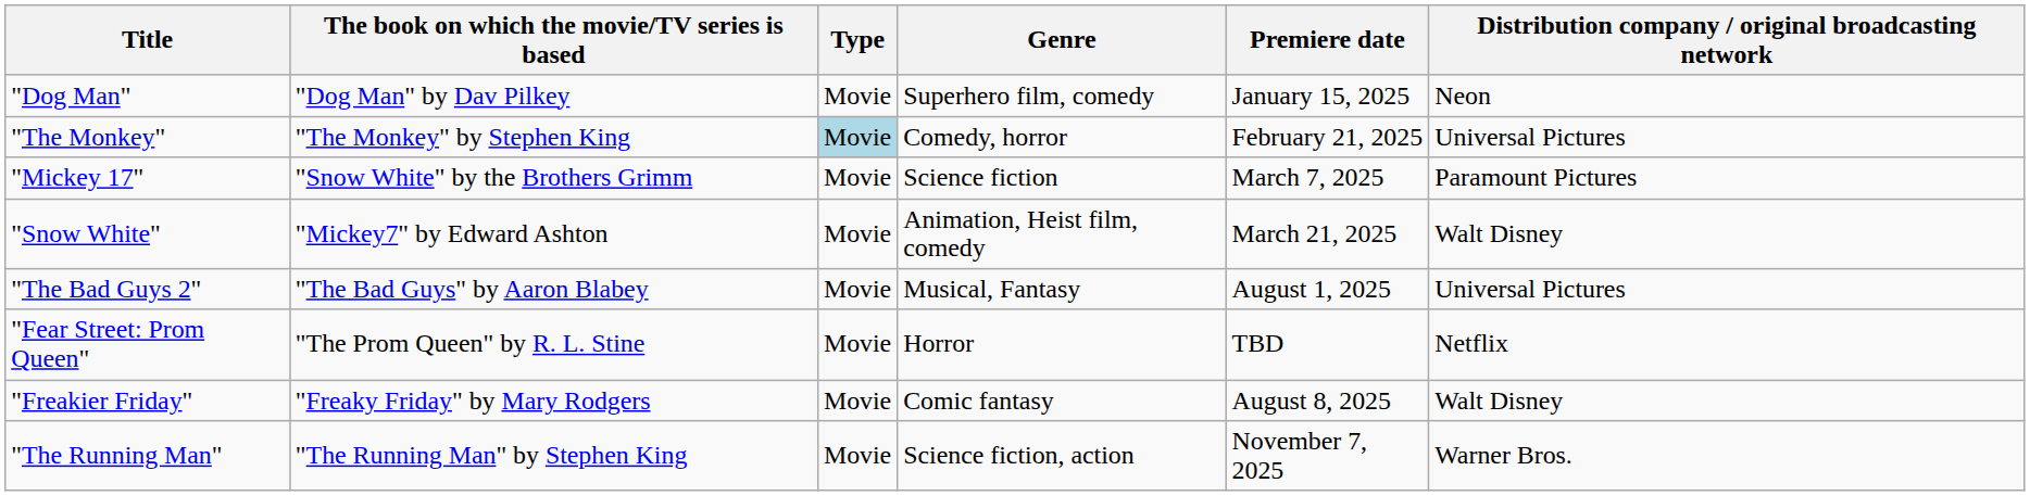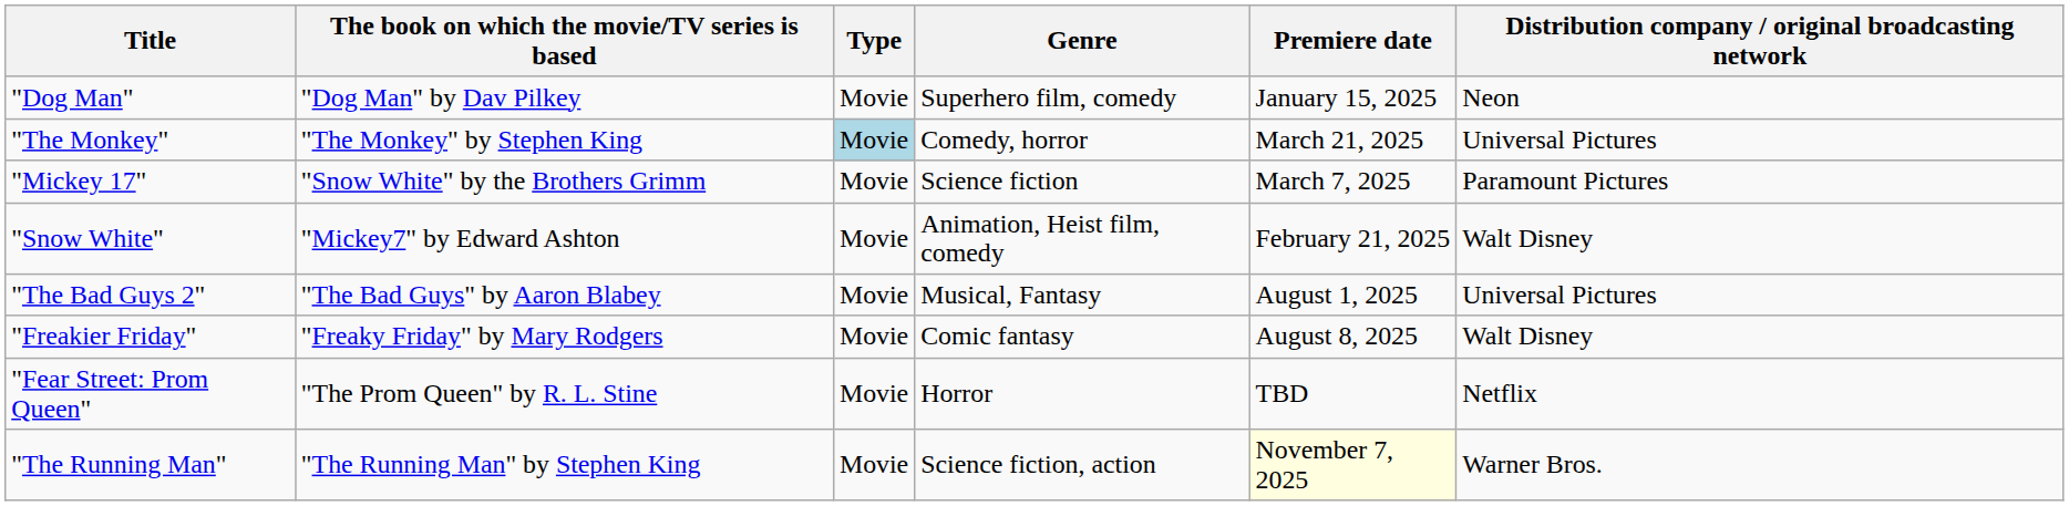 <table class="wikitable sortable">
 <tr>
 <th>Title</th>
 <th>The book on which the movie/TV series is based</th>
 <th>Type</th>
 <th>Genre</th>
 <th>Premiere date</th>
 <th>Distribution company / original broadcasting network</th>
 </tr>
 <tr>
 <td>"<a href='#'>Dog Man</a>"</td>
 <td>"<a href='#'>Dog Man</a>" by <a href='#'>Dav Pilkey</a></td>
 <td>Movie</td>
 <td>Superhero film, comedy</td>
 <td>January 15, 2025</td>
 <td>Neon</td>
 </tr>
 <tr>
 <td>"<a href='#'>The Monkey</a>"</td>
 <td>"<a href='#'>The Monkey</a>" by <a href='#'>Stephen King</a></td>
 <td style="background: lightblue;">Movie</td>
 <td>Comedy, horror</td>
-<td>February 21, 2025</td>
+<td>March 21, 2025</td>
 <td>Universal Pictures</td>
 </tr>
 <tr>
 <td>"<a href='#'>Mickey 17</a>"</td>
 <td>"<a href='#'>Snow White</a>" by the <a href='#'>Brothers Grimm</a></td>
 <td>Movie</td>
 <td>Science fiction</td>
 <td>March 7, 2025</td>
 <td>Paramount Pictures</td>
 </tr>
 <tr>
 <td>"<a href='#'>Snow White</a>"</td>
 <td>"<a href='#'>Mickey7</a>" by Edward Ashton</td>
 <td>Movie</td>
 <td>Animation, Heist film, comedy</td>
-<td>March 21, 2025</td>
+<td>February 21, 2025</td>
 <td>Walt Disney</td>
 </tr>
 <tr>
 <td>"<a href='#'>The Bad Guys 2</a>"</td>
 <td>"<a href='#'>The Bad Guys</a>" by <a href='#'>Aaron Blabey</a></td>
 <td>Movie</td>
 <td>Musical, Fantasy</td>
 <td>August 1, 2025</td>
 <td>Universal Pictures</td>
 </tr>
 <tr>
+<td>"<a href='#'>Freakier Friday</a>"</td>
+<td>"<a href='#'>Freaky Friday</a>" by <a href='#'>Mary Rodgers</a></td>
+<td>Movie</td>
+<td>Comic fantasy</td>
+<td>August 8, 2025</td>
+<td>Walt Disney</td>
+</tr>
+<tr>
 <td>"<a href='#'>Fear Street: Prom Queen</a>"</td>
 <td>"The Prom Queen" by <a href='#'>R. L. Stine</a></td>
 <td>Movie</td>
 <td>Horror</td>
 <td>TBD</td>
 <td>Netflix</td>
 </tr>
 <tr>
-<td>"<a href='#'>Freakier Friday</a>"</td>
-<td>"<a href='#'>Freaky Friday</a>" by <a href='#'>Mary Rodgers</a></td>
-<td>Movie</td>
-<td>Comic fantasy</td>
-<td>August 8, 2025</td>
-<td>Walt Disney</td>
-</tr>
-<tr>
 <td>"<a href='#'>The Running Man</a>"</td>
 <td>"<a href='#'>The Running Man</a>" by <a href='#'>Stephen King</a></td>
 <td>Movie</td>
 <td>Science fiction, action</td>
-<td>November 7, 2025</td>
+<td style="background: lightyellow;">November 7, 2025</td>
 <td>Warner Bros.</td>
 </tr>
 </table>
